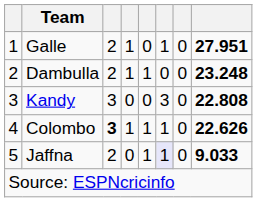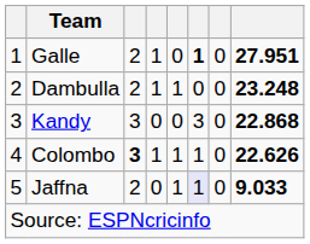 <table class="wikitable">
 <tr>
 <th></th>
 <th>Team</th>
 <th></th>
 <th></th>
 <th></th>
 <th></th>
 <th></th>
 <th></th>
 </tr>
 <tr>
 <td>1</td>
 <td>Galle</td>
 <td>2</td>
 <td>1</td>
 <td>0</td>
-<td>1</td>
+<td><strong>1</strong></td>
 <td>0</td>
 <td><strong>27.951</strong></td>
 </tr>
 <tr>
 <td>2</td>
 <td>Dambulla</td>
 <td>2</td>
 <td>1</td>
 <td>1</td>
 <td>0</td>
 <td>0</td>
 <td><strong>23.248</strong></td>
 </tr>
 <tr>
 <td>3</td>
 <td><a href='#'>Kandy</a></td>
 <td>3</td>
 <td>0</td>
 <td>0</td>
 <td>3</td>
 <td>0</td>
-<td><strong>22.808</strong></td>
+<td><strong>22.868</strong></td>
 </tr>
 <tr>
 <td>4</td>
 <td>Colombo</td>
 <td><strong>3</strong></td>
 <td>1</td>
 <td>1</td>
 <td>1</td>
 <td>0</td>
 <td><strong>22.626</strong></td>
 </tr>
 <tr>
 <td>5</td>
 <td>Jaffna</td>
 <td>2</td>
 <td>0</td>
 <td>1</td>
 <td style="background: lavender;">1</td>
 <td>0</td>
 <td><strong>9.033</strong></td>
 </tr>
 <tr>
 <td colspan="8">Source: <a href='#'>ESPNcricinfo</a></td>
 </tr>
 </table>
